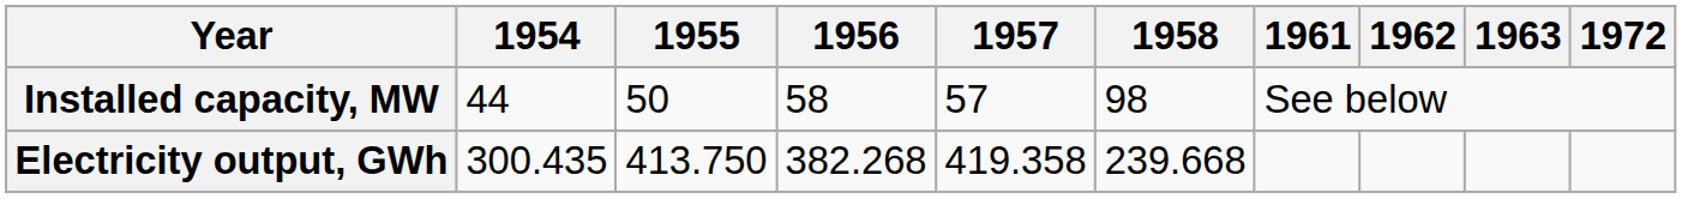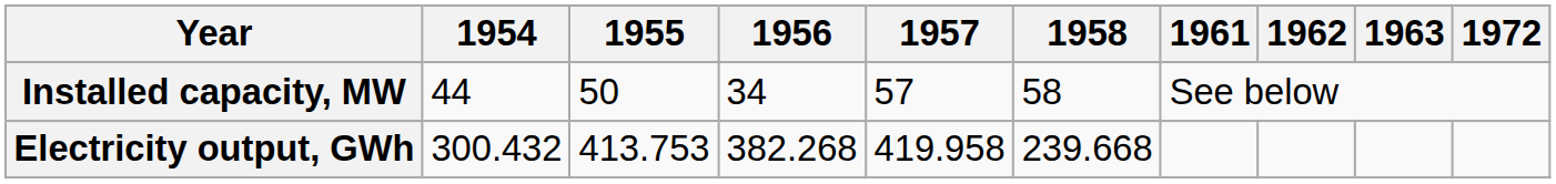 <table class="wikitable">
 <tr>
 <th>Year</th>
 <th>1954</th>
 <th>1955</th>
 <th>1956</th>
 <th>1957</th>
 <th>1958</th>
 <th>1961</th>
 <th>1962</th>
 <th>1963</th>
 <th>1972</th>
 </tr>
 <tr>
 <th>Installed  capacity, MW</th>
 <td>44</td>
 <td>50</td>
+<td>34</td>
+<td>57</td>
 <td>58</td>
-<td>57</td>
-<td>98</td>
 <td colspan="4">See  below</td>
 </tr>
 <tr>
 <th>Electricity  output, GWh</th>
-<td>300.435</td>
-<td>413.750</td>
+<td>300.432</td>
+<td>413.753</td>
 <td>382.268</td>
-<td>419.358</td>
+<td>419.958</td>
 <td>239.668</td>
 <td></td>
 <td></td>
 <td></td>
 <td></td>
 </tr>
 </table>
